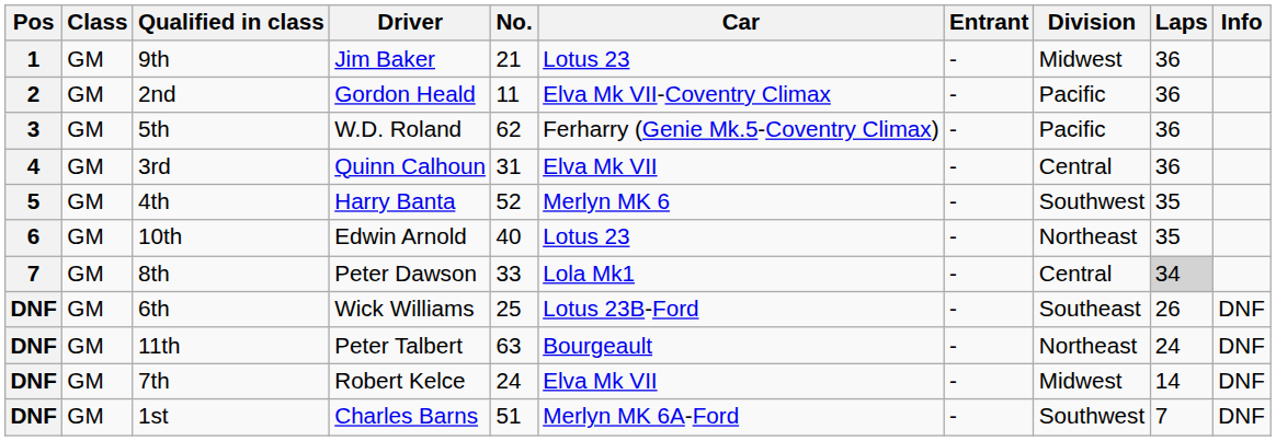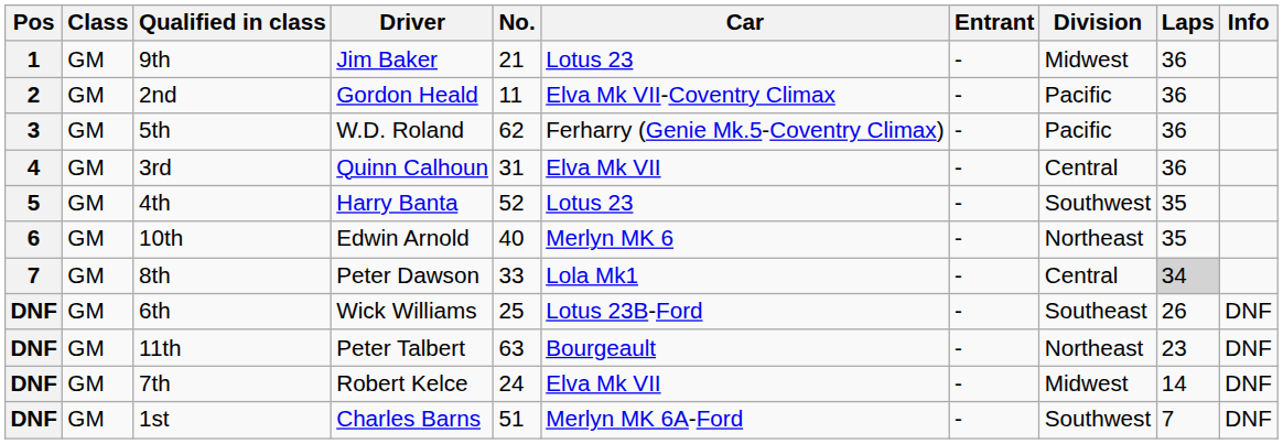 <table class="wikitable">
 <tr>
 <th>Pos</th>
 <th>Class</th>
 <th>Qualified in class</th>
 <th>Driver</th>
 <th>No.</th>
 <th>Car</th>
 <th>Entrant</th>
 <th>Division</th>
 <th>Laps</th>
 <th>Info</th>
 </tr>
 <tr>
 <th>1</th>
 <td>GM</td>
 <td>9th</td>
 <td> <a href='#'>Jim Baker</a></td>
 <td>21</td>
 <td><a href='#'>Lotus 23</a></td>
 <td>-</td>
 <td>Midwest</td>
 <td>36</td>
 <td></td>
 </tr>
 <tr>
 <th>2</th>
 <td>GM</td>
 <td>2nd</td>
 <td> <a href='#'>Gordon Heald</a></td>
 <td>11</td>
 <td><a href='#'>Elva Mk VII</a>-<a href='#'>Coventry Climax</a></td>
 <td>-</td>
 <td>Pacific</td>
 <td>36</td>
 <td></td>
 </tr>
 <tr>
 <th>3</th>
 <td>GM</td>
 <td>5th</td>
 <td> W.D. Roland</td>
 <td>62</td>
 <td>Ferharry (<a href='#'>Genie Mk.5</a>-<a href='#'>Coventry Climax</a>)</td>
 <td>-</td>
 <td>Pacific</td>
 <td>36</td>
 <td></td>
 </tr>
 <tr>
 <th>4</th>
 <td>GM</td>
 <td>3rd</td>
 <td> <a href='#'>Quinn Calhoun</a></td>
 <td>31</td>
 <td><a href='#'>Elva Mk VII</a></td>
 <td>-</td>
 <td>Central</td>
 <td>36</td>
 <td></td>
 </tr>
 <tr>
 <th>5</th>
 <td>GM</td>
 <td>4th</td>
 <td> <a href='#'>Harry Banta</a></td>
 <td>52</td>
-<td><a href='#'>Merlyn MK 6</a></td>
+<td><a href='#'>Lotus 23</a></td>
 <td>-</td>
 <td>Southwest</td>
 <td>35</td>
 <td></td>
 </tr>
 <tr>
 <th>6</th>
 <td>GM</td>
 <td>10th</td>
 <td> Edwin Arnold</td>
 <td>40</td>
-<td><a href='#'>Lotus 23</a></td>
+<td><a href='#'>Merlyn MK 6</a></td>
 <td>-</td>
 <td>Northeast</td>
 <td>35</td>
 <td></td>
 </tr>
 <tr>
 <th>7</th>
 <td>GM</td>
 <td>8th</td>
 <td> Peter Dawson</td>
 <td>33</td>
 <td><a href='#'>Lola Mk1</a></td>
 <td>-</td>
 <td>Central</td>
 <td style="background: lightgrey;">34</td>
 <td></td>
 </tr>
 <tr>
 <th>DNF</th>
 <td>GM</td>
 <td>6th</td>
 <td> Wick Williams</td>
 <td>25</td>
 <td><a href='#'>Lotus 23B</a>-<a href='#'>Ford</a></td>
 <td>-</td>
 <td>Southeast</td>
 <td>26</td>
 <td>DNF</td>
 </tr>
 <tr>
 <th>DNF</th>
 <td>GM</td>
 <td>11th</td>
 <td> Peter Talbert</td>
 <td>63</td>
 <td><a href='#'>Bourgeault</a></td>
 <td>-</td>
 <td>Northeast</td>
-<td>24</td>
+<td>23</td>
 <td>DNF</td>
 </tr>
 <tr>
 <th>DNF</th>
 <td>GM</td>
 <td>7th</td>
 <td> Robert Kelce</td>
 <td>24</td>
 <td><a href='#'>Elva Mk VII</a></td>
 <td>-</td>
 <td>Midwest</td>
 <td>14</td>
 <td>DNF</td>
 </tr>
 <tr>
 <th>DNF</th>
 <td>GM</td>
 <td>1st</td>
 <td> <a href='#'>Charles Barns</a></td>
 <td>51</td>
 <td><a href='#'>Merlyn MK 6A</a>-<a href='#'>Ford</a></td>
 <td>-</td>
 <td>Southwest</td>
 <td>7</td>
 <td>DNF</td>
 </tr>
 </table>
